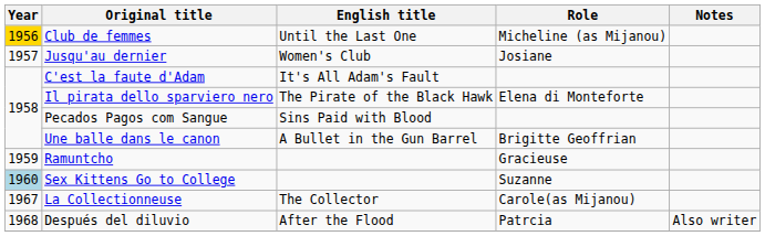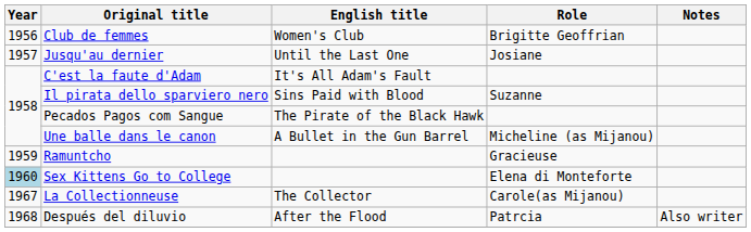 <table class="wikitable">
 <tr>
 <th>Year</th>
 <th>Original title</th>
 <th>English title</th>
 <th>Role</th>
 <th>Notes</th>
 </tr>
 <tr>
-<td style="background: gold;">1956</td>
+<td>1956</td>
 <td><a href='#'>Club de femmes</a></td>
-<td>Until the Last One</td>
-<td>Micheline (as Mijanou)</td>
+<td>Women's Club</td>
+<td>Brigitte Geoffrian</td>
 <td></td>
 </tr>
 <tr>
 <td>1957</td>
 <td><a href='#'>Jusqu'au dernier</a></td>
-<td>Women's Club</td>
+<td>Until the Last One</td>
 <td>Josiane</td>
 <td></td>
 </tr>
 <tr>
 <td rowspan="4">1958</td>
 <td><a href='#'>C'est la faute d'Adam</a></td>
 <td>It's All Adam's Fault</td>
 <td></td>
 <td></td>
 </tr>
 <tr>
 <td><a href='#'>Il pirata dello sparviero nero</a></td>
-<td>The Pirate of the Black Hawk</td>
-<td>Elena di Monteforte</td>
+<td>Sins Paid with Blood</td>
+<td>Suzanne</td>
 <td></td>
 </tr>
 <tr>
 <td>Pecados Pagos com Sangue</td>
-<td>Sins Paid with Blood</td>
+<td>The Pirate of the Black Hawk</td>
 <td></td>
 <td></td>
 </tr>
 <tr>
 <td><a href='#'>Une balle dans le canon</a></td>
 <td>A Bullet in the Gun Barrel</td>
-<td>Brigitte Geoffrian</td>
+<td>Micheline (as Mijanou)</td>
 <td></td>
 </tr>
 <tr>
 <td>1959</td>
 <td><a href='#'>Ramuntcho</a></td>
 <td></td>
 <td>Gracieuse</td>
 <td></td>
 </tr>
 <tr>
 <td style="background: lightblue;">1960</td>
 <td><a href='#'>Sex Kittens Go to College</a><em></td>
 <td></td>
-<td>Suzanne</td>
+<td>Elena di Monteforte</td>
 <td></td>
 </tr>
 <tr>
 <td>1967</td>
 <td><a href='#'>La Collectionneuse</a></td>
 <td>The Collector</td>
 <td>Carole(as Mijanou)</td>
 <td></td>
 </tr>
 <tr>
 <td>1968</td>
 <td>Después del diluvio</td>
 <td>After the Flood</td>
 <td>Patrcia</td>
 <td>Also writer</td>
 </tr>
 <tr>
 </tr>
 </table>
